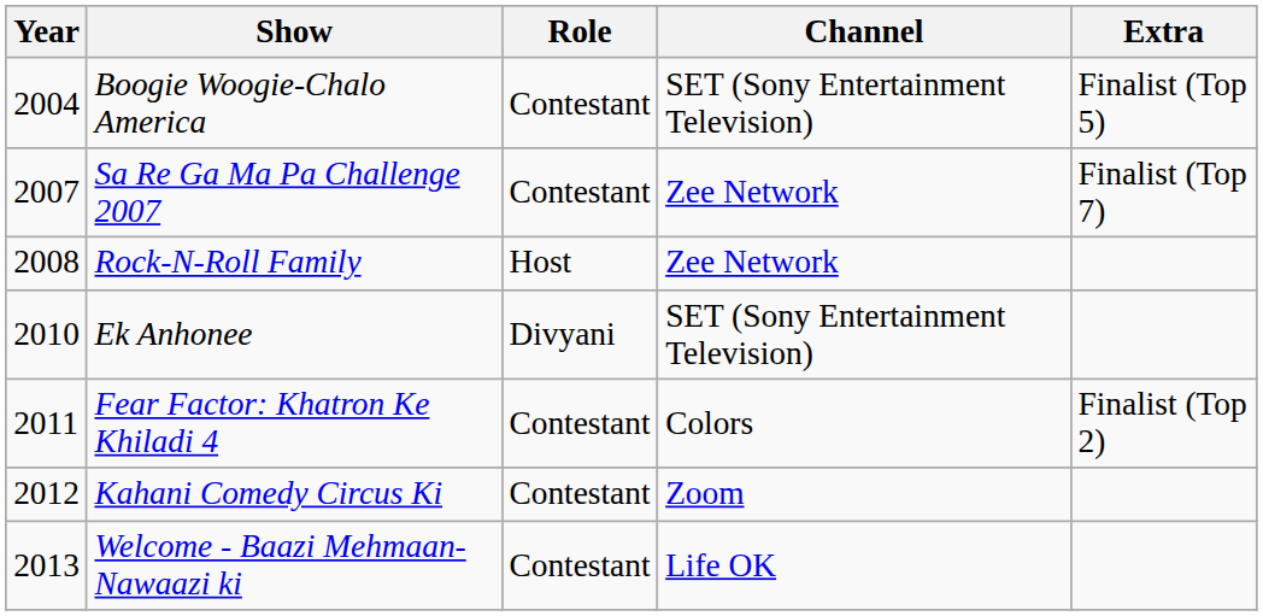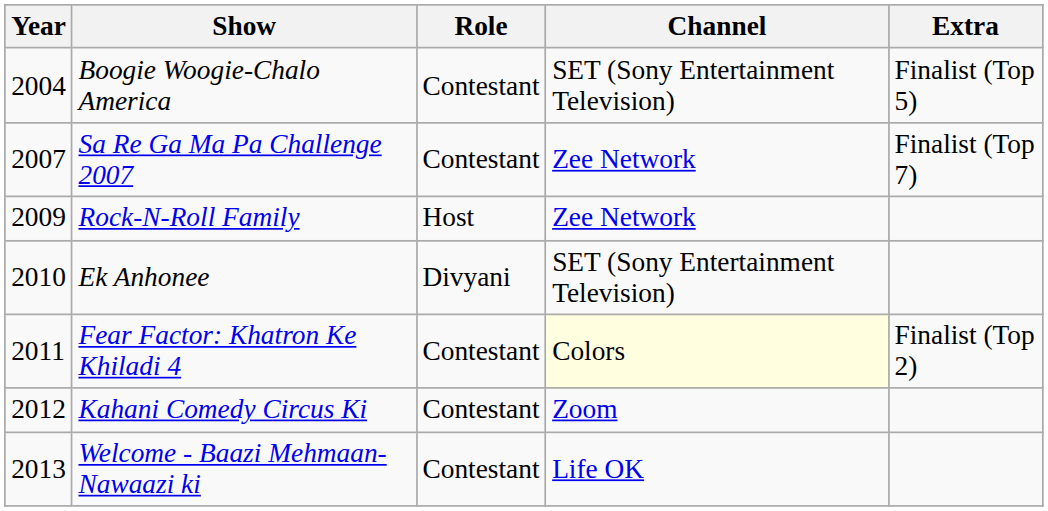 <table class="wikitable">
 <tr>
 <th>Year</th>
 <th>Show</th>
 <th>Role</th>
 <th>Channel</th>
 <th>Extra</th>
 </tr>
 <tr>
 <td>2004</td>
 <td><em>Boogie Woogie-Chalo America</em></td>
 <td>Contestant</td>
 <td>SET (Sony Entertainment Television)</td>
 <td>Finalist (Top 5)</td>
 </tr>
 <tr>
 <td>2007</td>
 <td><em><a href='#'>Sa Re Ga Ma Pa Challenge 2007</a></em></td>
 <td>Contestant</td>
 <td><a href='#'>Zee Network</a></td>
 <td>Finalist (Top 7)</td>
 </tr>
 <tr>
-<td>2008</td>
+<td>2009</td>
 <td><em><a href='#'>Rock-N-Roll Family</a></em></td>
 <td>Host</td>
 <td><a href='#'>Zee Network</a></td>
 <td></td>
 </tr>
 <tr>
 <td>2010</td>
 <td><em>Ek Anhonee</em></td>
 <td>Divyani</td>
 <td>SET (Sony Entertainment Television)</td>
 <td></td>
 </tr>
 <tr>
 <td>2011</td>
 <td><em><a href='#'>Fear Factor: Khatron Ke Khiladi 4</a></em></td>
 <td>Contestant</td>
-<td>Colors</td>
+<td style="background: lightyellow;">Colors</td>
 <td>Finalist (Top 2)</td>
 </tr>
 <tr>
 <td>2012</td>
 <td><em><a href='#'>Kahani Comedy Circus Ki</a></em></td>
 <td>Contestant</td>
 <td><a href='#'>Zoom</a></td>
 <td></td>
 </tr>
 <tr>
 <td>2013</td>
 <td><em><a href='#'>Welcome - Baazi Mehmaan-Nawaazi ki</a></em></td>
 <td>Contestant</td>
 <td><a href='#'>Life OK</a></td>
 <td></td>
 </tr>
 </table>
